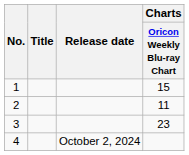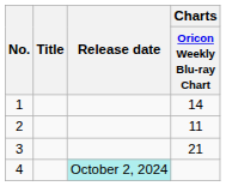 <table class="wikitable" style="text-align:center;">
 <tr>
 <th rowspan="2">No.</th>
 <th rowspan="2">Title</th>
 <th rowspan="2">Release date</th>
 <th>Charts</th>
 </tr>
 <tr>
 <th><small><a href='#'>Oricon</a><br>Weekly<br>Blu-ray<br>Chart</small><br></th>
 </tr>
 <tr>
 <td>1</td>
 <td></td>
 <td></td>
-<td>15</td>
+<td>14</td>
 </tr>
 <tr>
 <td>2</td>
 <td></td>
 <td></td>
 <td>11</td>
 </tr>
 <tr>
 <td>3</td>
 <td></td>
 <td></td>
-<td>23</td>
+<td>21</td>
 </tr>
 <tr>
 <td>4</td>
 <td></td>
-<td>October 2, 2024</td>
+<td style="background: paleturquoise;">October 2, 2024</td>
 <td></td>
 </tr>
 </table>
